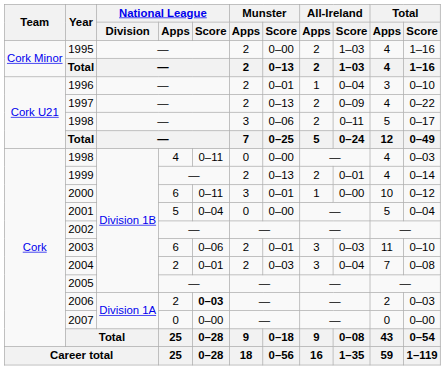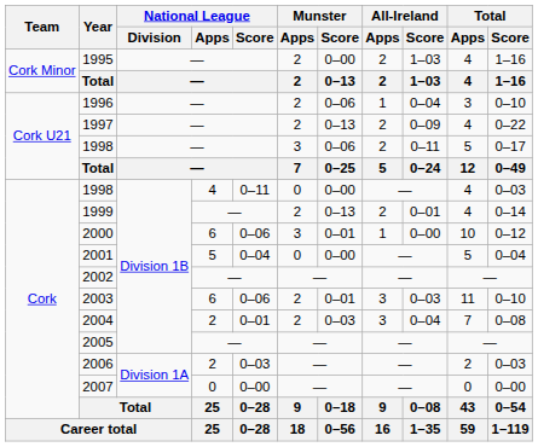 <table class="wikitable" style="text-align:center">
 <tr>
 <th rowspan="2">Team</th>
 <th rowspan="2">Year</th>
 <th colspan="3"><a href='#'>National League</a></th>
 <th colspan="2">Munster</th>
 <th colspan="2">All-Ireland</th>
 <th colspan="2">Total</th>
 </tr>
 <tr>
 <th>Division</th>
 <th>Apps</th>
 <th>Score</th>
 <th>Apps</th>
 <th>Score</th>
 <th>Apps</th>
 <th>Score</th>
 <th>Apps</th>
 <th>Score</th>
 </tr>
 <tr>
 <td rowspan="2"><a href='#'>Cork Minor</a></td>
 <td>1995</td>
 <td colspan=3>—</td>
 <td>2</td>
 <td>0–00</td>
 <td>2</td>
 <td>1–03</td>
 <td>4</td>
 <td>1–16</td>
 </tr>
 <tr>
 <th>Total</th>
 <th colspan=3>—</th>
 <th>2</th>
 <th>0–13</th>
 <th>2</th>
 <th>1–03</th>
 <th>4</th>
 <th>1–16</th>
 </tr>
 <tr>
 <td rowspan="4"><a href='#'>Cork U21</a></td>
 <td>1996</td>
 <td colspan=3>—</td>
 <td>2</td>
-<td>0–01</td>
+<td>0–06</td>
 <td>1</td>
 <td>0–04</td>
 <td>3</td>
 <td>0–10</td>
 </tr>
 <tr>
 <td>1997</td>
 <td colspan=3>—</td>
 <td>2</td>
 <td>0–13</td>
 <td>2</td>
 <td>0–09</td>
 <td>4</td>
 <td>0–22</td>
 </tr>
 <tr>
 <td>1998</td>
 <td colspan=3>—</td>
 <td>3</td>
 <td>0–06</td>
 <td>2</td>
 <td>0–11</td>
 <td>5</td>
 <td>0–17</td>
 </tr>
 <tr>
 <th>Total</th>
 <th colspan=3>—</th>
 <th>7</th>
 <th>0–25</th>
 <th>5</th>
 <th>0–24</th>
 <th>12</th>
 <th>0–49</th>
 </tr>
 <tr>
 <td rowspan="11"><a href='#'>Cork</a></td>
 <td>1998</td>
 <td rowspan="8"><a href='#'>Division 1B</a></td>
 <td>4</td>
 <td>0–11</td>
 <td>0</td>
 <td>0–00</td>
 <td colspan=2>—</td>
 <td>4</td>
 <td>0–03</td>
 </tr>
 <tr>
 <td>1999</td>
 <td colspan=2>—</td>
 <td>2</td>
 <td>0–13</td>
 <td>2</td>
 <td>0–01</td>
 <td>4</td>
 <td>0–14</td>
 </tr>
 <tr>
 <td>2000</td>
 <td>6</td>
-<td>0–11</td>
+<td>0–06</td>
 <td>3</td>
 <td>0–01</td>
 <td>1</td>
 <td>0–00</td>
 <td>10</td>
 <td>0–12</td>
 </tr>
 <tr>
 <td>2001</td>
 <td>5</td>
 <td>0–04</td>
 <td>0</td>
 <td>0–00</td>
 <td colspan=2>—</td>
 <td>5</td>
 <td>0–04</td>
 </tr>
 <tr>
 <td>2002</td>
 <td colspan=2>—</td>
 <td colspan=2>—</td>
 <td colspan=2>—</td>
 <td colspan=2>—</td>
 </tr>
 <tr>
 <td>2003</td>
 <td>6</td>
 <td>0–06</td>
 <td>2</td>
 <td>0–01</td>
 <td>3</td>
 <td>0–03</td>
 <td>11</td>
 <td>0–10</td>
 </tr>
 <tr>
 <td>2004</td>
 <td>2</td>
 <td>0–01</td>
 <td>2</td>
 <td>0–03</td>
 <td>3</td>
 <td>0–04</td>
 <td>7</td>
 <td>0–08</td>
 </tr>
 <tr>
 <td>2005</td>
 <td colspan=2>—</td>
 <td colspan=2>—</td>
 <td colspan=2>—</td>
 <td colspan=2>—</td>
 </tr>
 <tr>
 <td>2006</td>
 <td rowspan="2"><a href='#'>Division 1A</a></td>
 <td>2</td>
-<td><strong>0–03</strong></td>
+<td>0–03</td>
 <td colspan=2>—</td>
 <td colspan=2>—</td>
 <td>2</td>
 <td>0–03</td>
 </tr>
 <tr>
 <td>2007</td>
 <td>0</td>
 <td>0–00</td>
 <td colspan=2>—</td>
 <td colspan=2>—</td>
 <td>0</td>
 <td>0–00</td>
 </tr>
 <tr>
 <th colspan="2">Total</th>
 <th>25</th>
 <th>0–28</th>
 <th>9</th>
 <th>0–18</th>
 <th>9</th>
 <th>0–08</th>
 <th>43</th>
 <th>0–54</th>
 </tr>
 <tr>
 <th colspan="3">Career total</th>
 <th>25</th>
 <th>0–28</th>
 <th>18</th>
 <th>0–56</th>
 <th>16</th>
 <th>1–35</th>
 <th>59</th>
 <th>1–119</th>
 </tr>
 </table>
